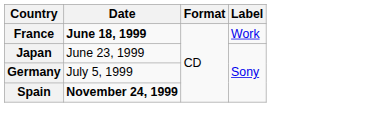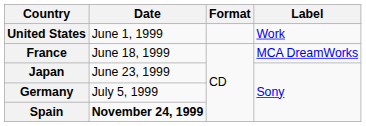 <table class="wikitable plainrowheaders">
 <tr>
 <th scope="col">Country</th>
 <th scope="col">Date</th>
 <th scope="col">Format</th>
 <th scope="col">Label</th>
 </tr>
 <tr>
+<th scope="row">United States</th>
+<td>June 1, 1999</td>
+<td></td>
+<td><a href='#'>Work</a></td>
+</tr>
+<tr>
 <th scope="row">France</th>
-<td><strong>June 18, 1999</strong></td>
+<td>June 18, 1999</td>
 <td rowspan="4">CD</td>
-<td><a href='#'>Work</a></td>
+<td><a href='#'>MCA DreamWorks</a></td>
 </tr>
 <tr>
 <th scope="row">Japan</th>
 <td>June 23, 1999</td>
 <td rowspan="3"><a href='#'>Sony</a></td>
 </tr>
 <tr>
 <th scope="row">Germany</th>
 <td>July 5, 1999</td>
 </tr>
 <tr>
 <th scope="row">Spain</th>
 <td><strong>November 24, 1999</strong></td>
 </tr>
 </table>
